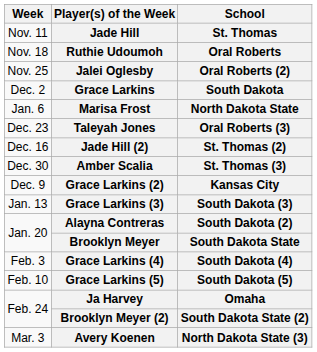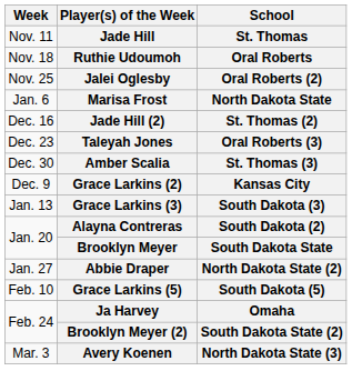 <table class="wikitable" style="text-align:center">
 <tr>
 <th>Week</th>
 <th>Player(s) of the Week</th>
 <th>School</th>
 </tr>
 <tr>
 <td>Nov. 11</td>
 <th style=>Jade Hill</th>
 <th style=>St. Thomas</th>
 </tr>
 <tr>
 <td>Nov. 18</td>
 <th style=>Ruthie Udoumoh</th>
 <th style=>Oral Roberts</th>
 </tr>
 <tr>
 <td>Nov. 25</td>
 <th style=>Jalei Oglesby</th>
 <th style=>Oral Roberts (2)</th>
 </tr>
 <tr>
-<td>Dec. 2</td>
-<th style=>Grace Larkins</th>
-<th style=>South Dakota</th>
-</tr>
-<tr>
 <td>Jan. 6</td>
 <th style=>Marisa Frost</th>
 <th style=>North Dakota State</th>
 </tr>
 <tr>
+<td>Dec. 16</td>
+<th style=>Jade Hill (2)</th>
+<th style=>St. Thomas (2)</th>
+</tr>
+<tr>
 <td>Dec. 23</td>
 <th style=>Taleyah Jones</th>
 <th style=>Oral Roberts (3)</th>
-</tr>
-<tr>
-<td>Dec. 16</td>
-<th style=>Jade Hill (2)</th>
-<th style=>St. Thomas (2)</th>
 </tr>
 <tr>
 <td>Dec. 30</td>
 <th style=>Amber Scalia</th>
 <th style=>St. Thomas (3)</th>
 </tr>
 <tr>
 <td>Dec. 9</td>
 <th style=>Grace Larkins (2)</th>
 <th style=>Kansas City</th>
 </tr>
 <tr>
 <td>Jan. 13</td>
 <th style=>Grace Larkins (3)</th>
 <th style=>South Dakota (3)</th>
 </tr>
 <tr>
 <td rowspan=2>Jan. 20</td>
 <th style=>Alayna Contreras</th>
 <th style=>South Dakota (2)</th>
 </tr>
 <tr>
 <th style=>Brooklyn Meyer</th>
 <th style=>South Dakota State</th>
 </tr>
 <tr>
-<td>Feb. 3</td>
-<th style=>Grace Larkins (4)</th>
-<th style=>South Dakota (4)</th>
+<td>Jan. 27</td>
+<th style=>Abbie Draper</th>
+<th style=>North Dakota State (2)</th>
 </tr>
 <tr>
 <td>Feb. 10</td>
 <th style=>Grace Larkins (5)</th>
 <th style=>South Dakota (5)</th>
 </tr>
 <tr>
 <td rowspan=2>Feb. 24</td>
 <th style=>Ja Harvey</th>
 <th style=>Omaha</th>
 </tr>
 <tr>
 <th style=>Brooklyn Meyer (2)</th>
 <th style=>South Dakota State (2)</th>
 </tr>
 <tr>
 <td>Mar. 3</td>
 <th style=>Avery Koenen</th>
 <th style=>North Dakota State (3)</th>
 </tr>
 </table>
